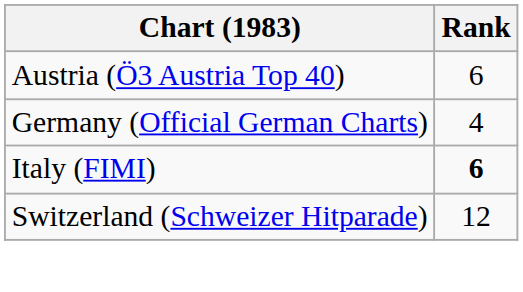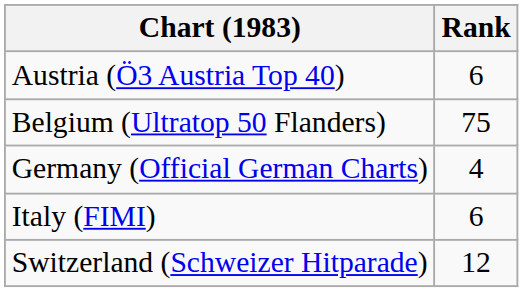 <table class="wikitable sortable">
 <tr>
 <th>Chart (1983)</th>
 <th>Rank</th>
 </tr>
 <tr>
 <td>Austria (<a href='#'>Ö3 Austria Top 40</a>)</td>
 <td align="center">6</td>
 </tr>
 <tr>
+<td>Belgium (<a href='#'>Ultratop 50</a> Flanders)</td>
+<td align="center">75</td>
+</tr>
+<tr>
 <td>Germany (<a href='#'>Official German Charts</a>)</td>
 <td align="center">4</td>
 </tr>
 <tr>
 <td>Italy (<a href='#'>FIMI</a>)</td>
-<td align="center"><strong>6</strong></td>
+<td align="center">6</td>
 </tr>
 <tr>
 <td>Switzerland (<a href='#'>Schweizer Hitparade</a>)</td>
 <td align="center">12</td>
 </tr>
 </table>
